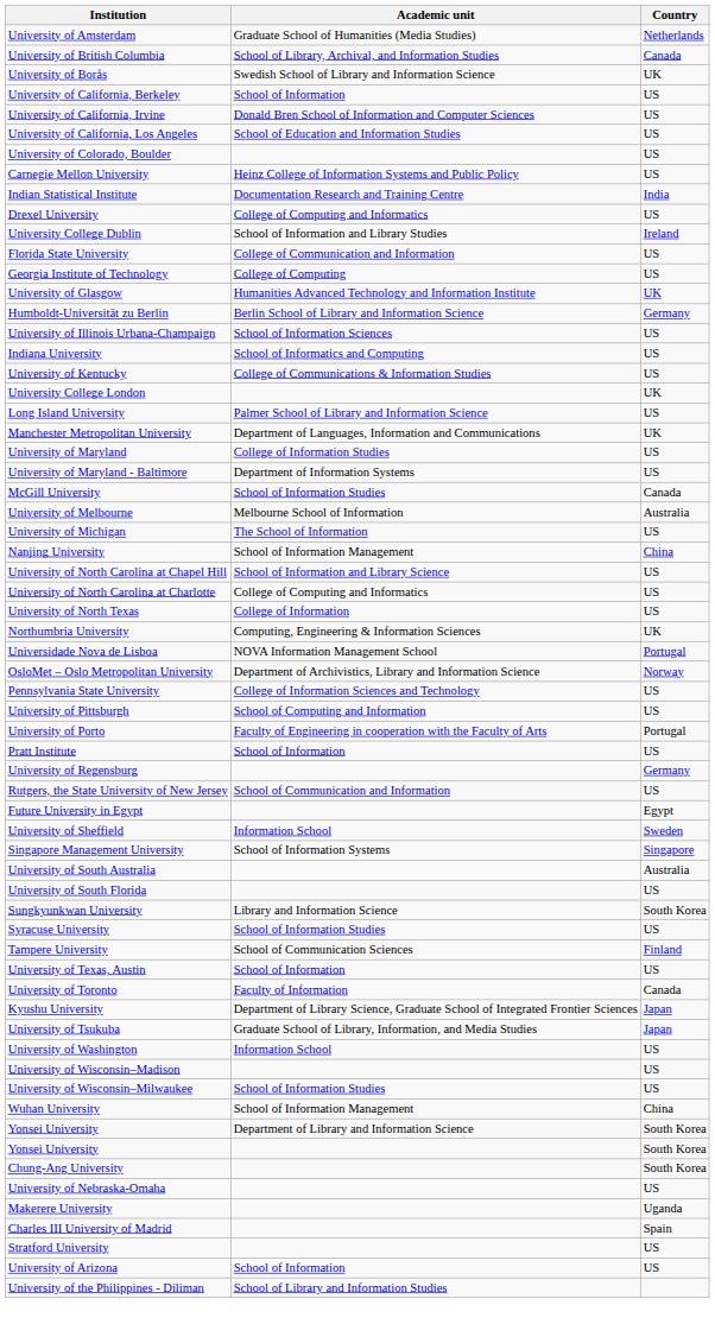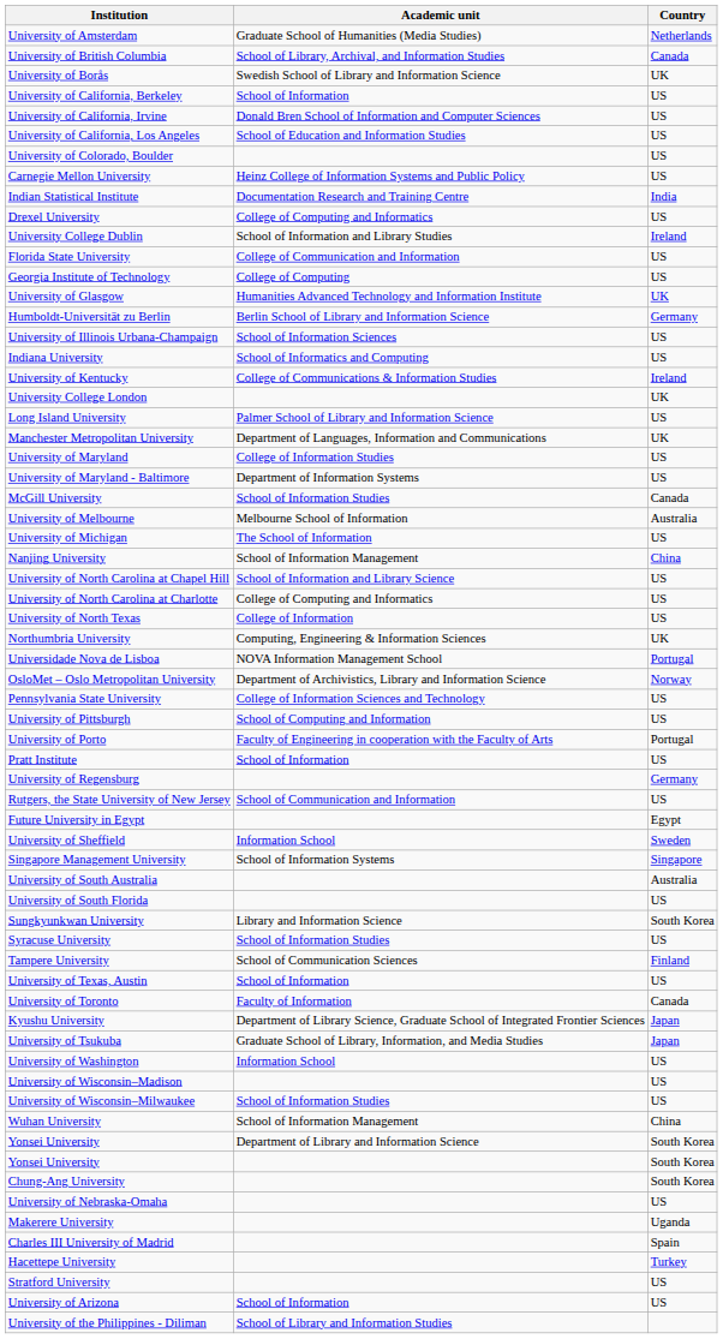 <table class="wikitable sortable">
 <tr>
 <th>Institution</th>
 <th>Academic unit</th>
 <th>Country</th>
 </tr>
 <tr>
 <td><a href='#'>University of Amsterdam</a></td>
 <td>Graduate School of Humanities (Media Studies)</td>
 <td><a href='#'>Netherlands</a></td>
 </tr>
 <tr>
 <td><a href='#'>University of British Columbia</a></td>
 <td><a href='#'>School of Library, Archival, and Information Studies</a></td>
 <td><a href='#'>Canada</a></td>
 </tr>
 <tr>
 <td><a href='#'>University of Borås</a></td>
 <td>Swedish School of Library and Information Science</td>
 <td>UK</td>
 </tr>
 <tr>
 <td><a href='#'>University of California, Berkeley</a></td>
 <td><a href='#'>School of Information</a></td>
 <td>US</td>
 </tr>
 <tr>
 <td><a href='#'>University of California, Irvine</a></td>
 <td><a href='#'>Donald Bren School of Information and Computer Sciences</a></td>
 <td>US</td>
 </tr>
 <tr>
 <td><a href='#'>University of California, Los Angeles</a></td>
 <td><a href='#'>School of Education and Information Studies</a></td>
 <td>US</td>
 </tr>
 <tr>
 <td><a href='#'>University of Colorado, Boulder</a></td>
 <td></td>
 <td>US</td>
 </tr>
 <tr>
 <td><a href='#'>Carnegie Mellon University</a></td>
 <td><a href='#'>Heinz College of Information Systems and Public Policy</a></td>
 <td>US</td>
 </tr>
 <tr>
 <td><a href='#'>Indian Statistical Institute</a></td>
 <td><a href='#'>Documentation Research and Training Centre</a></td>
 <td><a href='#'>India</a></td>
 </tr>
 <tr>
 <td><a href='#'>Drexel University</a></td>
 <td><a href='#'>College of Computing and Informatics</a></td>
 <td>US</td>
 </tr>
 <tr>
 <td><a href='#'>University College Dublin</a></td>
 <td>School of Information and Library Studies</td>
 <td><a href='#'>Ireland</a></td>
 </tr>
 <tr>
 <td><a href='#'>Florida State University</a></td>
 <td><a href='#'>College of Communication and Information</a></td>
 <td>US</td>
 </tr>
 <tr>
 <td><a href='#'>Georgia Institute of Technology</a></td>
 <td><a href='#'>College of Computing</a></td>
 <td>US</td>
 </tr>
 <tr>
 <td><a href='#'>University of Glasgow</a></td>
 <td><a href='#'>Humanities Advanced Technology and Information Institute</a></td>
 <td><a href='#'>UK</a></td>
 </tr>
 <tr>
 <td><a href='#'>Humboldt-Universität zu Berlin</a></td>
 <td><a href='#'>Berlin School of Library and Information Science</a></td>
 <td><a href='#'>Germany</a></td>
 </tr>
 <tr>
 <td><a href='#'>University of Illinois Urbana-Champaign</a></td>
 <td><a href='#'>School of Information Sciences</a></td>
 <td>US</td>
 </tr>
 <tr>
 <td><a href='#'>Indiana University</a></td>
 <td><a href='#'>School of Informatics and Computing</a></td>
 <td>US</td>
 </tr>
 <tr>
 <td><a href='#'>University of Kentucky</a></td>
 <td><a href='#'>College of Communications & Information Studies</a></td>
-<td>US</td>
+<td><a href='#'>Ireland</a></td>
 </tr>
 <tr>
 <td><a href='#'>University College London</a></td>
 <td></td>
 <td>UK</td>
 </tr>
 <tr>
 <td><a href='#'>Long Island University</a></td>
 <td><a href='#'>Palmer School of Library and Information Science</a></td>
 <td>US</td>
 </tr>
 <tr>
 <td><a href='#'>Manchester Metropolitan University</a></td>
 <td>Department of Languages, Information and Communications</td>
 <td>UK</td>
 </tr>
 <tr>
 <td><a href='#'>University of Maryland</a></td>
 <td><a href='#'>College of Information Studies</a></td>
 <td>US</td>
 </tr>
 <tr>
 <td><a href='#'>University of Maryland - Baltimore</a></td>
 <td>Department of Information Systems</td>
 <td>US</td>
 </tr>
 <tr>
 <td><a href='#'>McGill University</a></td>
 <td><a href='#'>School of Information Studies</a></td>
 <td>Canada</td>
 </tr>
 <tr>
 <td><a href='#'>University of Melbourne</a></td>
 <td>Melbourne School of Information</td>
 <td>Australia</td>
 </tr>
 <tr>
 <td><a href='#'>University of Michigan</a></td>
 <td><a href='#'>The School of Information</a></td>
 <td>US</td>
 </tr>
 <tr>
 <td><a href='#'>Nanjing University</a></td>
 <td>School of Information Management</td>
 <td><a href='#'>China</a></td>
 </tr>
 <tr>
 <td><a href='#'>University of North Carolina at Chapel Hill</a></td>
 <td><a href='#'>School of Information and Library Science</a></td>
 <td>US</td>
 </tr>
 <tr>
 <td><a href='#'>University of North Carolina at Charlotte</a></td>
 <td>College of Computing and Informatics</td>
 <td>US</td>
 </tr>
 <tr>
 <td><a href='#'>University of North Texas</a></td>
 <td><a href='#'>College of Information</a></td>
 <td>US</td>
 </tr>
 <tr>
 <td><a href='#'>Northumbria University</a></td>
 <td>Computing, Engineering & Information Sciences</td>
 <td>UK</td>
 </tr>
 <tr>
 <td><a href='#'>Universidade Nova de Lisboa</a></td>
 <td>NOVA Information Management School</td>
 <td><a href='#'>Portugal</a></td>
 </tr>
 <tr>
 <td><a href='#'>OsloMet – Oslo Metropolitan University</a></td>
 <td>Department of Archivistics, Library and Information Science</td>
 <td><a href='#'>Norway</a></td>
 </tr>
 <tr>
 <td><a href='#'>Pennsylvania State University</a></td>
 <td><a href='#'>College of Information Sciences and Technology</a></td>
 <td>US</td>
 </tr>
 <tr>
 <td><a href='#'>University of Pittsburgh</a></td>
 <td><a href='#'>School of Computing and Information</a></td>
 <td>US</td>
 </tr>
 <tr>
 <td><a href='#'>University of Porto</a></td>
 <td><a href='#'>Faculty of Engineering in cooperation with the Faculty of Arts</a></td>
 <td>Portugal</td>
 </tr>
 <tr>
 <td><a href='#'>Pratt Institute</a></td>
 <td><a href='#'>School of Information</a></td>
 <td>US</td>
 </tr>
 <tr>
 <td><a href='#'>University of Regensburg</a></td>
 <td></td>
 <td><a href='#'>Germany</a></td>
 </tr>
 <tr>
 <td><a href='#'>Rutgers, the State University of New Jersey</a></td>
 <td><a href='#'>School of Communication and Information</a></td>
 <td>US</td>
 </tr>
 <tr>
 <td><a href='#'>Future University in Egypt</a></td>
 <td></td>
 <td>Egypt</td>
 </tr>
 <tr>
 <td><a href='#'>University of Sheffield</a></td>
 <td><a href='#'>Information School</a></td>
 <td><a href='#'>Sweden</a></td>
 </tr>
 <tr>
 <td><a href='#'>Singapore Management University</a></td>
 <td>School of Information Systems</td>
 <td><a href='#'>Singapore</a></td>
 </tr>
 <tr>
 <td><a href='#'>University of South Australia</a></td>
 <td></td>
 <td>Australia</td>
 </tr>
 <tr>
 <td><a href='#'>University of South Florida</a></td>
 <td></td>
 <td>US</td>
 </tr>
 <tr>
 <td><a href='#'>Sungkyunkwan University</a></td>
 <td>Library and Information Science</td>
 <td>South Korea</td>
 </tr>
 <tr>
 <td><a href='#'>Syracuse University</a></td>
 <td><a href='#'>School of Information Studies</a></td>
 <td>US</td>
 </tr>
 <tr>
 <td><a href='#'>Tampere University</a></td>
 <td>School of Communication Sciences</td>
 <td><a href='#'>Finland</a></td>
 </tr>
 <tr>
 <td><a href='#'>University of Texas, Austin</a></td>
 <td><a href='#'>School of Information</a></td>
 <td>US</td>
 </tr>
 <tr>
 <td><a href='#'>University of Toronto</a></td>
 <td><a href='#'>Faculty of Information</a></td>
 <td>Canada</td>
 </tr>
 <tr>
 <td><a href='#'>Kyushu University</a></td>
 <td>Department of Library Science, Graduate School of Integrated Frontier Sciences</td>
 <td><a href='#'>Japan</a></td>
 </tr>
 <tr>
 <td><a href='#'>University of Tsukuba</a></td>
 <td>Graduate School of Library, Information, and Media Studies</td>
 <td><a href='#'>Japan</a></td>
 </tr>
 <tr>
 <td><a href='#'>University of Washington</a></td>
 <td><a href='#'>Information School</a></td>
 <td>US</td>
 </tr>
 <tr>
 <td><a href='#'>University of Wisconsin–Madison</a></td>
 <td></td>
 <td>US</td>
 </tr>
 <tr>
 <td><a href='#'>University of Wisconsin–Milwaukee</a></td>
 <td><a href='#'>School of Information Studies</a></td>
 <td>US</td>
 </tr>
 <tr>
 <td><a href='#'>Wuhan University</a></td>
 <td>School of Information Management</td>
 <td>China</td>
 </tr>
 <tr>
 <td><a href='#'>Yonsei University</a></td>
 <td>Department of Library and Information Science</td>
 <td>South Korea</td>
 </tr>
 <tr>
 <td><a href='#'>Yonsei University</a></td>
 <td></td>
 <td>South Korea</td>
 </tr>
 <tr>
 <td><a href='#'>Chung-Ang University</a></td>
 <td></td>
 <td>South Korea</td>
 </tr>
 <tr>
 <td><a href='#'>University of Nebraska-Omaha</a></td>
 <td></td>
 <td>US</td>
 </tr>
 <tr>
 <td><a href='#'>Makerere University</a></td>
 <td></td>
 <td>Uganda</td>
 </tr>
 <tr>
 <td><a href='#'>Charles III University of Madrid</a></td>
 <td></td>
 <td>Spain</td>
 </tr>
 <tr>
+<td><a href='#'>Hacettepe University</a></td>
+<td></td>
+<td><a href='#'>Turkey</a></td>
+</tr>
+<tr>
 <td><a href='#'>Stratford University</a></td>
 <td></td>
 <td>US</td>
 </tr>
 <tr>
 <td><a href='#'>University of Arizona</a></td>
 <td><a href='#'>School of Information</a></td>
 <td>US</td>
 </tr>
 <tr>
 <td><a href='#'>University of the Philippines - Diliman</a></td>
 <td><a href='#'>School of Library and Information Studies</a></td>
 <td></td>
 </tr>
 </table>
